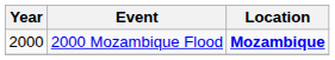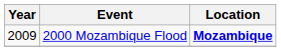 <table class=wikitable style="text-align:center;">
 <tr>
 <th>Year</th>
 <th>Event</th>
 <th>Location</th>
 </tr>
 <tr>
-<td>2000</td>
+<td>2009</td>
 <td><a href='#'>2000 Mozambique Flood</a></td>
 <td><strong><a href='#'>Mozambique</a></strong></td>
 </tr>
 <tr>
 </tr>
 </table>
